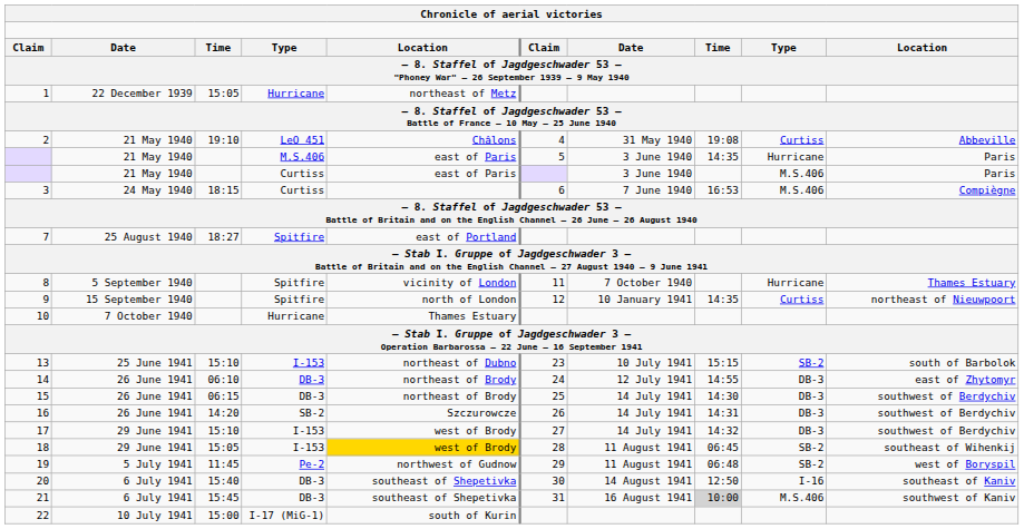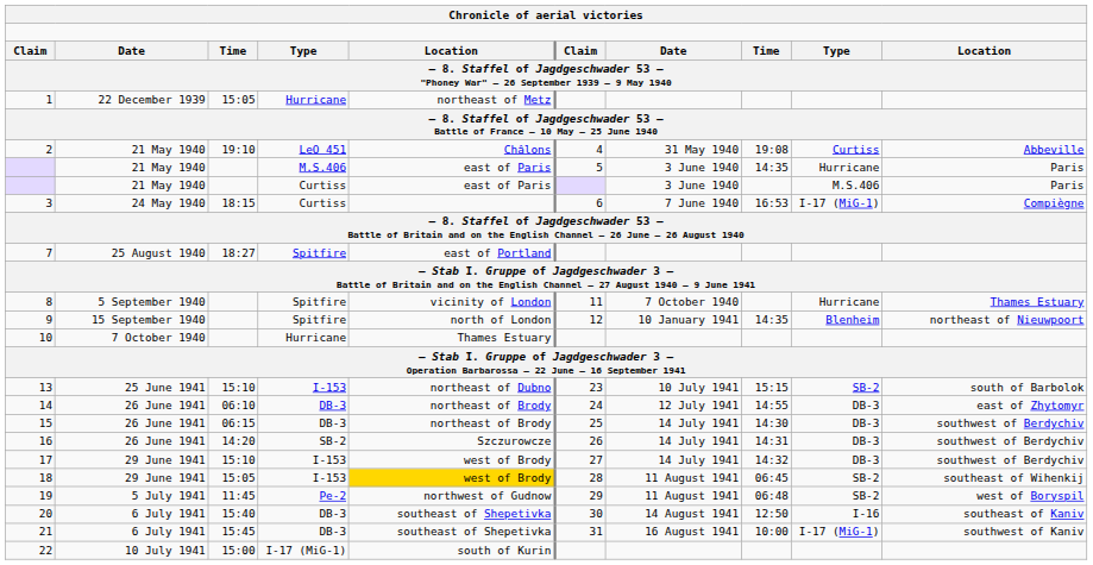 <table class="wikitable plainrowheaders collapsible" style="margin-left: auto; margin-right: auto; border: none; text-align:right; width: 100%;">
 <tr>
 <th colspan="10">Chronicle of aerial victories</th>
 </tr>
 <tr>
 <td colspan="10" style="text-align: left;"><br></td>
 </tr>
 <tr>
 <th scope="col">Claim</th>
 <th scope="col">Date</th>
 <th scope="col">Time</th>
 <th scope="col" width="100px">Type</th>
 <th scope="col">Location</th>
 <th scope="col" style="border-left: 3px solid grey;">Claim</th>
 <th scope="col">Date</th>
 <th scope="col">Time</th>
 <th scope="col" width="100px">Type</th>
 <th scope="col">Location</th>
 </tr>
 <tr>
 <th colspan="10">– 8. <em>Staffel</em> of <em>Jagdgeschwader</em> 53 –<br><small>"Phoney War" — 26 September 1939 – 9 May 1940</small></th>
 </tr>
 <tr>
 <td>1</td>
 <td>22 December 1939</td>
 <td>15:05</td>
 <td><a href='#'>Hurricane</a></td>
 <td> northeast of <a href='#'>Metz</a></td>
 <td style="border-left: 3px solid grey;"></td>
 <td></td>
 <td></td>
 <td></td>
 <td></td>
 </tr>
 <tr>
 <th colspan="10">– 8. <em>Staffel</em> of <em>Jagdgeschwader</em> 53 –<br><small>Battle of France — 10 May – 25 June 1940</small></th>
 </tr>
 <tr>
 <td>2</td>
 <td>21 May 1940</td>
 <td>19:10</td>
 <td><a href='#'>LeO 451</a></td>
 <td><a href='#'>Châlons</a></td>
 <td style="border-left: 3px solid grey;">4</td>
 <td>31 May 1940</td>
 <td>19:08</td>
 <td><a href='#'>Curtiss</a></td>
 <td><a href='#'>Abbeville</a></td>
 </tr>
 <tr>
 <td style="background:#e3d9ff;"></td>
 <td>21 May 1940</td>
 <td></td>
 <td><a href='#'>M.S.406</a></td>
 <td>east of <a href='#'>Paris</a></td>
 <td style="border-left: 3px solid grey;">5</td>
 <td>3 June 1940</td>
 <td>14:35</td>
 <td>Hurricane</td>
 <td>Paris</td>
 </tr>
 <tr>
 <td style="background:#e3d9ff;"></td>
 <td>21 May 1940</td>
 <td></td>
 <td>Curtiss</td>
 <td>east of Paris</td>
 <td style="border-left: 3px solid grey; background:#e3d9ff;"></td>
 <td>3 June 1940</td>
 <td></td>
 <td>M.S.406</td>
 <td>Paris</td>
 </tr>
 <tr>
 <td>3</td>
 <td>24 May 1940</td>
 <td>18:15</td>
 <td>Curtiss</td>
 <td></td>
 <td style="border-left: 3px solid grey;">6</td>
 <td>7 June 1940</td>
 <td>16:53</td>
-<td>M.S.406</td>
+<td>I-17 (<a href='#'>MiG-1</a>)</td>
 <td><a href='#'>Compiègne</a></td>
 </tr>
 <tr>
 <th colspan="10">– 8. <em>Staffel</em> of <em>Jagdgeschwader</em> 53 –<br><small>Battle of Britain and on the English Channel — 26 June – 26 August 1940</small></th>
 </tr>
 <tr>
 <td>7</td>
 <td>25 August 1940</td>
 <td>18:27</td>
 <td><a href='#'>Spitfire</a></td>
 <td> east of <a href='#'>Portland</a></td>
 <td style="border-left: 3px solid grey;"></td>
 <td></td>
 <td></td>
 <td></td>
 <td></td>
 </tr>
 <tr>
 <th colspan="10">– <em>Stab</em> I. <em>Gruppe</em> of <em>Jagdgeschwader</em> 3 –<br><small>Battle of Britain and on the English Channel — 27 August 1940 – 9 June 1941</small></th>
 </tr>
 <tr>
 <td>8</td>
 <td>5 September 1940</td>
 <td></td>
 <td>Spitfire</td>
 <td>vicinity of <a href='#'>London</a></td>
 <td style="border-left: 3px solid grey;">11</td>
 <td>7 October 1940</td>
 <td></td>
 <td>Hurricane</td>
 <td><a href='#'>Thames Estuary</a></td>
 </tr>
 <tr>
 <td>9</td>
 <td>15 September 1940</td>
 <td></td>
 <td>Spitfire</td>
 <td>north of London</td>
 <td style="border-left: 3px solid grey;">12</td>
 <td>10 January 1941</td>
 <td>14:35</td>
-<td><a href='#'>Curtiss</a></td>
+<td><a href='#'>Blenheim</a></td>
 <td> northeast of <a href='#'>Nieuwpoort</a></td>
 </tr>
 <tr>
 <td>10</td>
 <td>7 October 1940</td>
 <td></td>
 <td>Hurricane</td>
 <td>Thames Estuary</td>
 <td style="border-left: 3px solid grey;"></td>
 <td></td>
 <td></td>
 <td></td>
 <td></td>
 </tr>
 <tr>
 <th colspan="10">– <em>Stab</em> I. <em>Gruppe</em> of <em>Jagdgeschwader</em> 3 –<br><small>Operation Barbarossa — 22 June – 16 September 1941</small></th>
 </tr>
 <tr>
 <td>13</td>
 <td>25 June 1941</td>
 <td>15:10</td>
 <td><a href='#'>I-153</a></td>
 <td> northeast of <a href='#'>Dubno</a></td>
 <td style="border-left: 3px solid grey;">23</td>
 <td>10 July 1941</td>
 <td>15:15</td>
 <td><a href='#'>SB-2</a></td>
 <td> south of Barbolok</td>
 </tr>
 <tr>
 <td>14</td>
 <td>26 June 1941</td>
 <td>06:10</td>
 <td><a href='#'>DB-3</a></td>
 <td>northeast of <a href='#'>Brody</a></td>
 <td style="border-left: 3px solid grey;">24</td>
 <td>12 July 1941</td>
 <td>14:55</td>
 <td>DB-3</td>
 <td> east of <a href='#'>Zhytomyr</a></td>
 </tr>
 <tr>
 <td>15</td>
 <td>26 June 1941</td>
 <td>06:15</td>
 <td>DB-3</td>
 <td>northeast of Brody</td>
 <td style="border-left: 3px solid grey;">25</td>
 <td>14 July 1941</td>
 <td>14:30</td>
 <td>DB-3</td>
 <td> southwest of <a href='#'>Berdychiv</a></td>
 </tr>
 <tr>
 <td>16</td>
 <td>26 June 1941</td>
 <td>14:20</td>
 <td>SB-2</td>
 <td>Szczurowcze</td>
 <td style="border-left: 3px solid grey;">26</td>
 <td>14 July 1941</td>
 <td>14:31</td>
 <td>DB-3</td>
 <td> southwest of Berdychiv</td>
 </tr>
 <tr>
 <td>17</td>
 <td>29 June 1941</td>
 <td>15:10</td>
 <td>I-153</td>
 <td> west of Brody</td>
 <td style="border-left: 3px solid grey;">27</td>
 <td>14 July 1941</td>
 <td>14:32</td>
 <td>DB-3</td>
 <td> southwest of Berdychiv</td>
 </tr>
 <tr>
 <td>18</td>
 <td>29 June 1941</td>
 <td>15:05</td>
 <td>I-153</td>
 <td style="background: gold;"> west of Brody</td>
 <td style="border-left: 3px solid grey;">28</td>
 <td>11 August 1941</td>
 <td>06:45</td>
 <td>SB-2</td>
 <td> southeast of Wihenkij</td>
 </tr>
 <tr>
 <td>19</td>
 <td>5 July 1941</td>
 <td>11:45</td>
 <td><a href='#'>Pe-2</a></td>
 <td>northwest of Gudnow</td>
 <td style="border-left: 3px solid grey;">29</td>
 <td>11 August 1941</td>
 <td>06:48</td>
 <td>SB-2</td>
 <td> west of <a href='#'>Boryspil</a></td>
 </tr>
 <tr>
 <td>20</td>
 <td>6 July 1941</td>
 <td>15:40</td>
 <td>DB-3</td>
 <td>southeast of <a href='#'>Shepetivka</a></td>
 <td style="border-left: 3px solid grey;">30</td>
 <td>14 August 1941</td>
 <td>12:50</td>
 <td>I-16</td>
 <td> southeast of <a href='#'>Kaniv</a></td>
 </tr>
 <tr>
 <td>21</td>
 <td>6 July 1941</td>
 <td>15:45</td>
 <td>DB-3</td>
 <td>southeast of Shepetivka</td>
 <td style="border-left: 3px solid grey;">31</td>
 <td>16 August 1941</td>
-<td style="background: lightgrey;">10:00</td>
-<td>M.S.406</td>
+<td>10:00</td>
+<td>I-17 (<a href='#'>MiG-1</a>)</td>
 <td> southwest of Kaniv</td>
 </tr>
 <tr>
 <td>22</td>
 <td>10 July 1941</td>
 <td>15:00</td>
 <td>I-17 (MiG-1)</td>
 <td> south of Kurin</td>
 <td style="border-left: 3px solid grey;"></td>
 <td></td>
 <td></td>
 <td></td>
 <td></td>
 </tr>
 </table>
